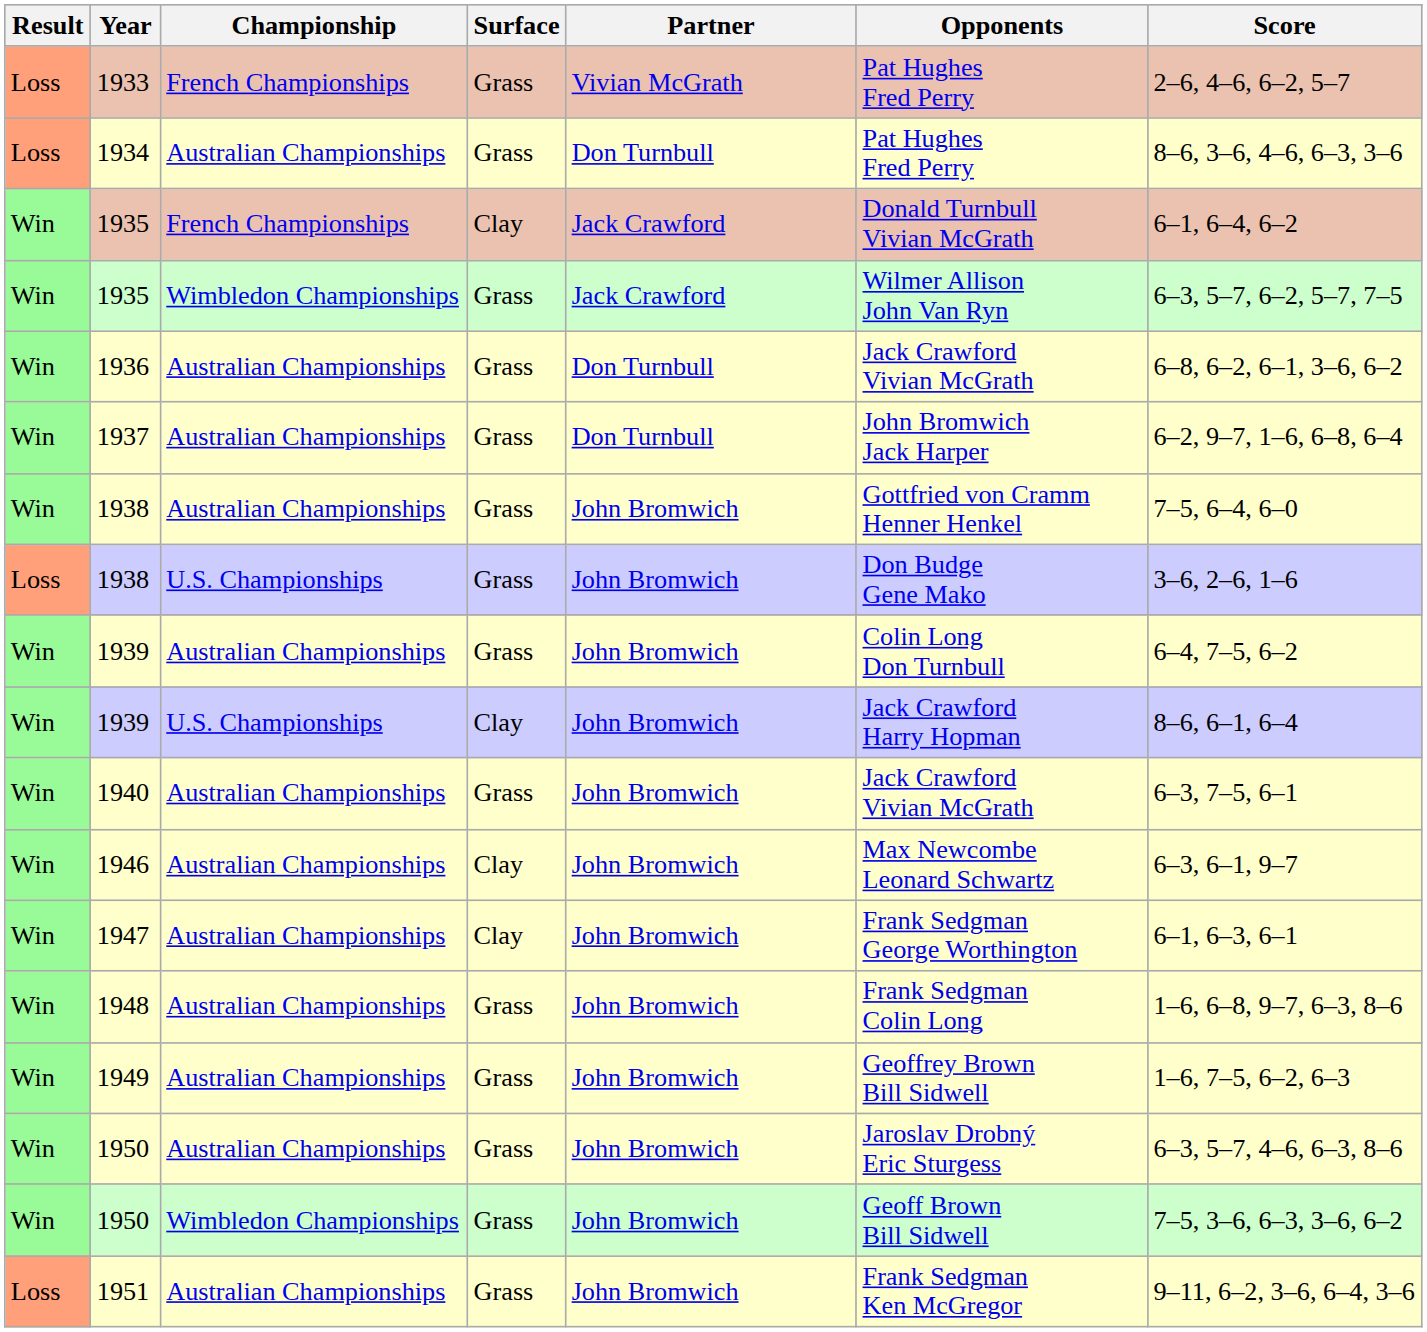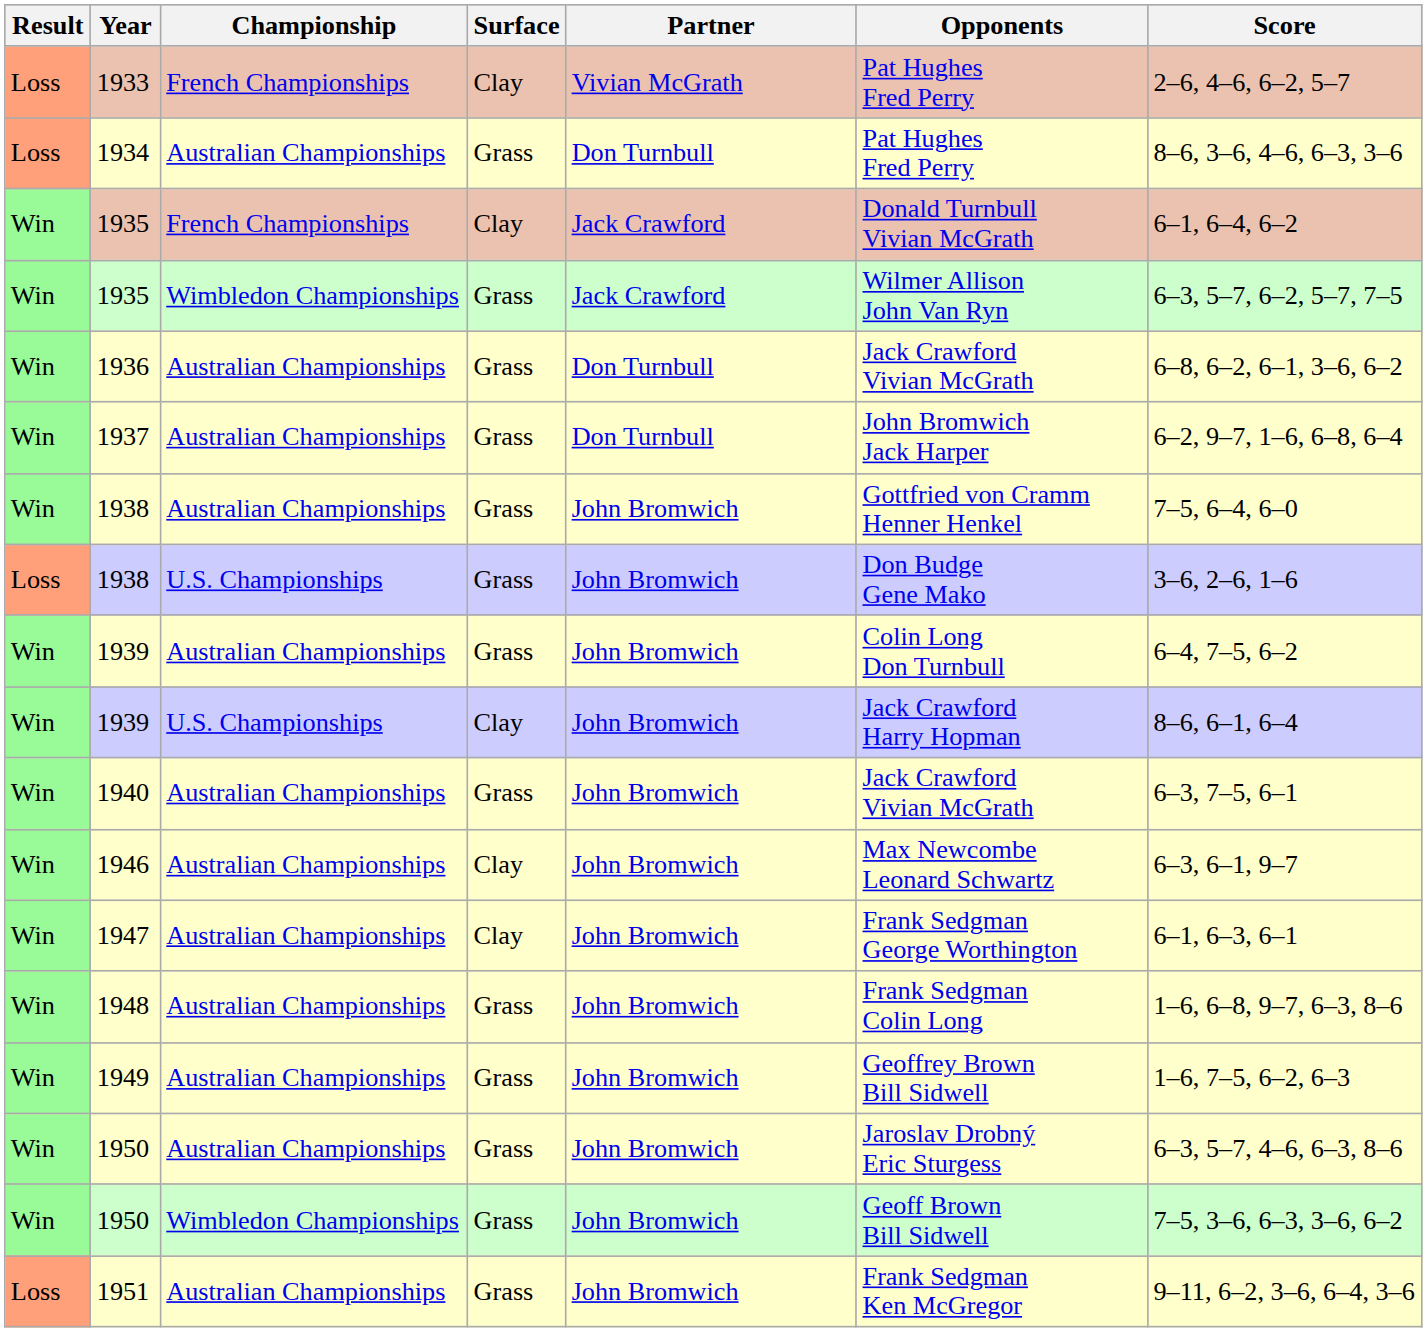 <table class="sortable wikitable">
 <tr>
 <th style="width:45px">Result</th>
 <th style="width:35px">Year</th>
 <th style="width:180px">Championship</th>
 <th style="width:50px">Surface</th>
 <th style="width:170px">Partner</th>
 <th style="width:170px">Opponents</th>
 <th style="width:160px" class="unsortable">Score</th>
 </tr>
 <tr style="background:#ebc2af;">
 <td style="background:#ffa07a;">Loss</td>
 <td>1933</td>
 <td><a href='#'>French Championships</a></td>
-<td>Grass</td>
+<td>Clay</td>
 <td> <a href='#'>Vivian McGrath</a></td>
 <td> <a href='#'>Pat Hughes</a> <br>  <a href='#'>Fred Perry</a></td>
 <td>2–6, 4–6, 6–2, 5–7</td>
 </tr>
 <tr style="background:#ffc;">
 <td style="background:#ffa07a;">Loss</td>
 <td>1934</td>
 <td><a href='#'>Australian Championships</a></td>
 <td>Grass</td>
 <td> <a href='#'>Don Turnbull</a></td>
 <td> <a href='#'>Pat Hughes</a> <br>  <a href='#'>Fred Perry</a></td>
 <td>8–6, 3–6, 4–6, 6–3, 3–6</td>
 </tr>
 <tr style="background:#ebc2af;">
 <td style="background:#98FB98">Win</td>
 <td>1935</td>
 <td><a href='#'>French Championships</a></td>
 <td>Clay</td>
 <td> <a href='#'>Jack Crawford</a></td>
 <td> <a href='#'>Donald Turnbull</a> <br>  <a href='#'>Vivian McGrath</a></td>
 <td>6–1, 6–4, 6–2</td>
 </tr>
 <tr style="background:#cfc;">
 <td style="background:#98FB98">Win</td>
 <td>1935</td>
 <td><a href='#'>Wimbledon Championships</a></td>
 <td>Grass</td>
 <td> <a href='#'>Jack Crawford</a></td>
 <td> <a href='#'>Wilmer Allison</a> <br>  <a href='#'>John Van Ryn</a></td>
 <td>6–3, 5–7, 6–2, 5–7, 7–5</td>
 </tr>
 <tr style="background:#ffc;">
 <td style="background:#98fb98;">Win</td>
 <td>1936</td>
 <td><a href='#'>Australian Championships</a></td>
 <td>Grass</td>
 <td> <a href='#'>Don Turnbull</a></td>
 <td> <a href='#'>Jack Crawford</a><br> <a href='#'>Vivian McGrath</a></td>
 <td>6–8, 6–2, 6–1, 3–6, 6–2</td>
 </tr>
 <tr style="background:#ffc;">
 <td style="background:#98fb98;">Win</td>
 <td>1937</td>
 <td><a href='#'>Australian Championships</a></td>
 <td>Grass</td>
 <td> <a href='#'>Don Turnbull</a></td>
 <td> <a href='#'>John Bromwich</a><br> <a href='#'>Jack Harper</a></td>
 <td>6–2, 9–7, 1–6, 6–8, 6–4</td>
 </tr>
 <tr style="background:#ffc;">
 <td style="background:#98fb98;">Win</td>
 <td>1938</td>
 <td><a href='#'>Australian Championships</a></td>
 <td>Grass</td>
 <td> <a href='#'>John Bromwich</a></td>
 <td> <a href='#'>Gottfried von Cramm</a><br> <a href='#'>Henner Henkel</a></td>
 <td>7–5, 6–4, 6–0</td>
 </tr>
 <tr style="background:#ccf;">
 <td style="background:#FFA07A">Loss</td>
 <td>1938</td>
 <td><a href='#'>U.S. Championships</a></td>
 <td>Grass</td>
 <td> <a href='#'>John Bromwich</a></td>
 <td> <a href='#'>Don Budge</a> <br>  <a href='#'>Gene Mako</a></td>
 <td>3–6, 2–6, 1–6</td>
 </tr>
 <tr style="background:#ffc;">
 <td style="background:#98fb98;">Win</td>
 <td>1939</td>
 <td><a href='#'>Australian Championships</a></td>
 <td>Grass</td>
 <td> <a href='#'>John Bromwich</a></td>
 <td> <a href='#'>Colin Long</a><br> <a href='#'>Don Turnbull</a></td>
 <td>6–4, 7–5, 6–2</td>
 </tr>
 <tr style="background:#ccf;">
 <td style="background:#98fb98;">Win</td>
 <td>1939</td>
 <td><a href='#'>U.S. Championships</a></td>
 <td>Clay</td>
 <td> <a href='#'>John Bromwich</a></td>
 <td> <a href='#'>Jack Crawford</a> <br>  <a href='#'>Harry Hopman</a></td>
 <td>8–6, 6–1, 6–4</td>
 </tr>
 <tr style="background:#ffc;">
 <td style="background:#98fb98;">Win</td>
 <td>1940</td>
 <td><a href='#'>Australian Championships</a></td>
 <td>Grass</td>
 <td> <a href='#'>John Bromwich</a></td>
 <td> <a href='#'>Jack Crawford</a><br> <a href='#'>Vivian McGrath</a></td>
 <td>6–3, 7–5, 6–1</td>
 </tr>
 <tr style="background:#ffc;">
 <td style="background:#98fb98;">Win</td>
 <td>1946</td>
 <td><a href='#'>Australian Championships</a></td>
 <td>Clay</td>
 <td> <a href='#'>John Bromwich</a></td>
 <td> <a href='#'>Max Newcombe</a><br> <a href='#'>Leonard Schwartz</a></td>
 <td>6–3, 6–1, 9–7</td>
 </tr>
 <tr style="background:#ffc;">
 <td style="background:#98fb98;">Win</td>
 <td>1947</td>
 <td><a href='#'>Australian Championships</a></td>
 <td>Clay</td>
 <td> <a href='#'>John Bromwich</a></td>
 <td> <a href='#'>Frank Sedgman</a><br> <a href='#'>George Worthington</a></td>
 <td>6–1, 6–3, 6–1</td>
 </tr>
 <tr style="background:#ffc;">
 <td style="background:#98fb98;">Win</td>
 <td>1948</td>
 <td><a href='#'>Australian Championships</a></td>
 <td>Grass</td>
 <td> <a href='#'>John Bromwich</a></td>
 <td> <a href='#'>Frank Sedgman</a><br> <a href='#'>Colin Long</a></td>
 <td>1–6, 6–8, 9–7, 6–3, 8–6</td>
 </tr>
 <tr style="background:#ffc;">
 <td style="background:#98fb98;">Win</td>
 <td>1949</td>
 <td><a href='#'>Australian Championships</a></td>
 <td>Grass</td>
 <td> <a href='#'>John Bromwich</a></td>
 <td> <a href='#'>Geoffrey Brown</a><br> <a href='#'>Bill Sidwell</a></td>
 <td>1–6, 7–5, 6–2, 6–3</td>
 </tr>
 <tr style="background:#ffc;">
 <td style="background:#98fb98;">Win</td>
 <td>1950</td>
 <td><a href='#'>Australian Championships</a></td>
 <td>Grass</td>
 <td> <a href='#'>John Bromwich</a></td>
 <td> <a href='#'>Jaroslav Drobný</a><br> <a href='#'>Eric Sturgess</a></td>
 <td>6–3, 5–7, 4–6, 6–3, 8–6</td>
 </tr>
 <tr style="background:#cfc;">
 <td style="background:#98FB98">Win</td>
 <td>1950</td>
 <td><a href='#'>Wimbledon Championships</a></td>
 <td>Grass</td>
 <td> <a href='#'>John Bromwich</a></td>
 <td> <a href='#'>Geoff Brown</a> <br>  <a href='#'>Bill Sidwell</a></td>
 <td>7–5, 3–6, 6–3, 3–6, 6–2</td>
 </tr>
 <tr style="background:#ffc;">
 <td style="background:#ffa07a;">Loss</td>
 <td>1951</td>
 <td><a href='#'>Australian Championships</a></td>
 <td>Grass</td>
 <td> <a href='#'>John Bromwich</a></td>
 <td> <a href='#'>Frank Sedgman</a><br> <a href='#'>Ken McGregor</a></td>
 <td>9–11, 6–2, 3–6, 6–4, 3–6</td>
 </tr>
 </table>
